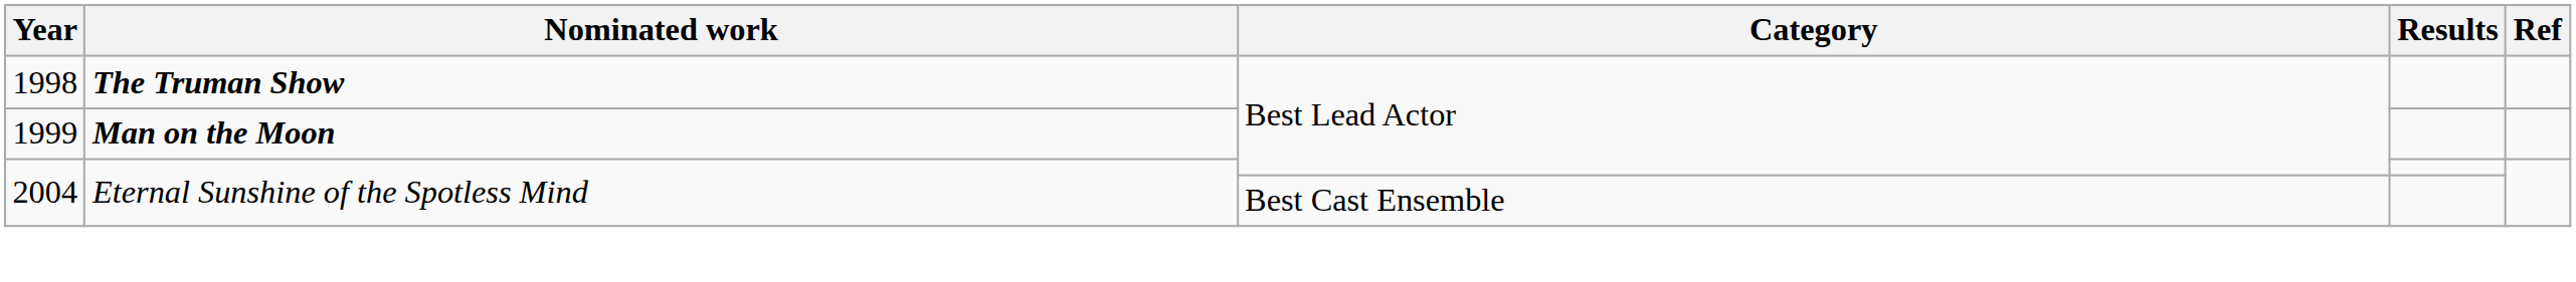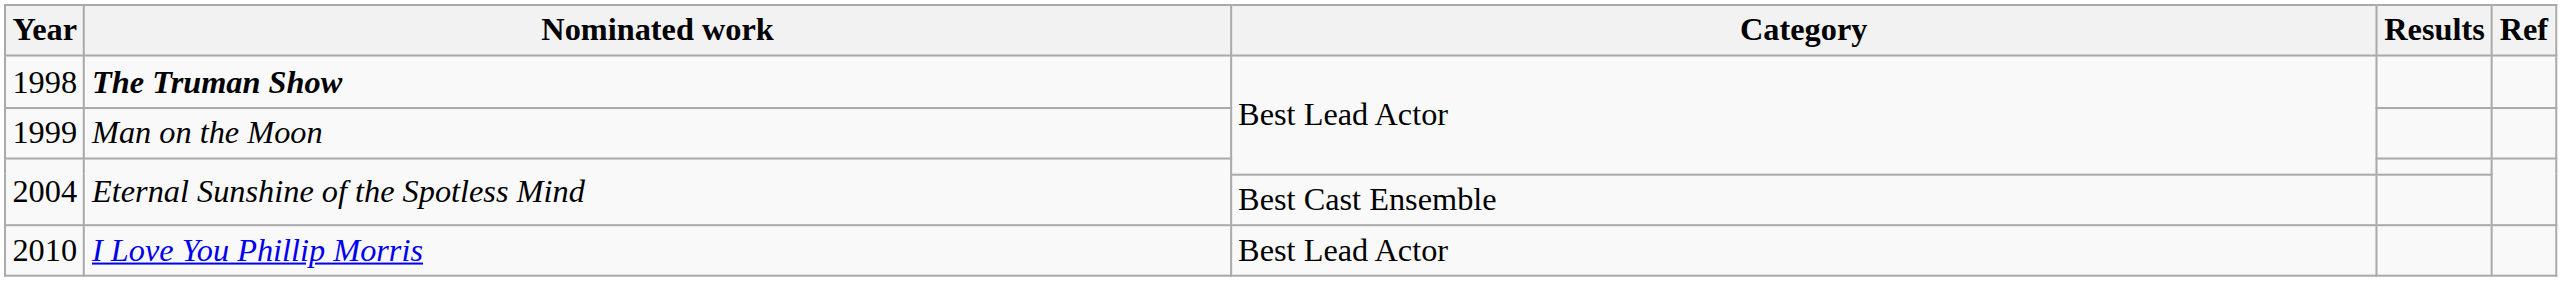 <table class="wikitable">
 <tr>
 <th scope="col" style="width:1em;">Year</th>
 <th scope="col" style="width:35em;">Nominated work</th>
 <th scope="col" style="width:35em;">Category</th>
 <th scope="col" style="width:1em;">Results</th>
 <th scope="col" style="width:1em;">Ref</th>
 </tr>
 <tr>
 <td>1998</td>
 <td><strong><em>The Truman Show</em></strong></td>
 <td rowspan="3">Best Lead Actor</td>
 <td></td>
 <td></td>
 </tr>
 <tr>
 <td>1999</td>
-<td><strong><em>Man on the Moon</em></strong></td>
+<td><em>Man on the Moon</em></td>
 <td></td>
 <td></td>
 </tr>
 <tr>
 <td rowspan="2">2004</td>
 <td rowspan="2"><em>Eternal Sunshine of the Spotless Mind</em></td>
 <td></td>
 <td rowspan="2"></td>
 </tr>
 <tr>
 <td>Best Cast Ensemble</td>
 <td></td>
 </tr>
+<tr>
+<td>2010</td>
+<td><em><a href='#'>I Love You Phillip Morris</a></em></td>
+<td>Best Lead Actor</td>
+<td></td>
+<td></td>
+</tr>
 </table>
